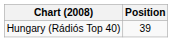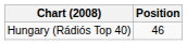 <table class="wikitable">
 <tr>
 <th>Chart (2008)</th>
 <th>Position</th>
 </tr>
 <tr>
 <td>Hungary (Rádiós Top 40)</td>
-<td align="center">39</td>
+<td align="center">46</td>
 </tr>
 </table>
